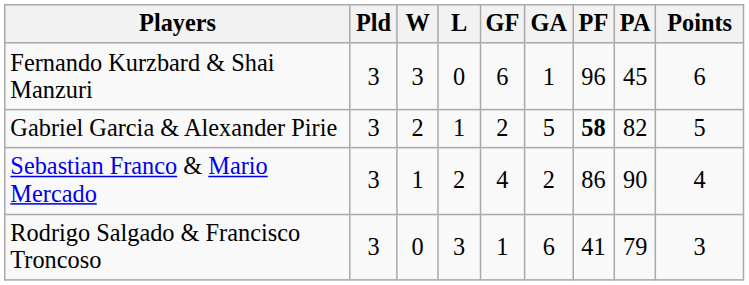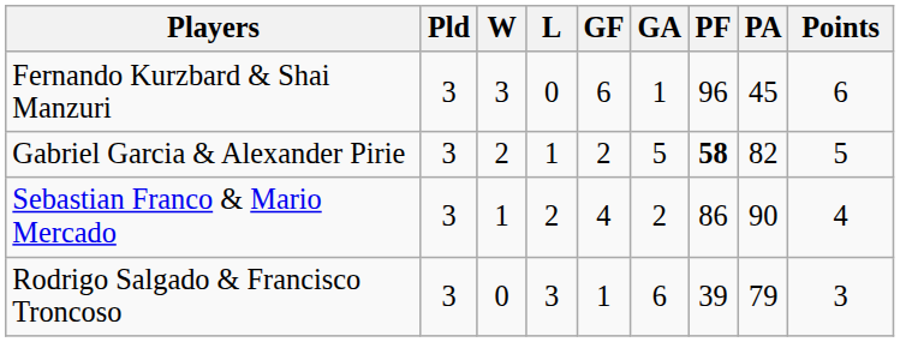 <table class=wikitable style="text-align:center">
 <tr>
 <th width=220>Players</th>
 <th width=20>Pld</th>
 <th width=20>W</th>
 <th width=20>L</th>
 <th width=20>GF</th>
 <th width=20>GA</th>
 <th width=20>PF</th>
 <th width=20>PA</th>
 <th width=50>Points</th>
 </tr>
 <tr>
 <td align=left> Fernando Kurzbard & Shai Manzuri</td>
 <td>3</td>
 <td>3</td>
 <td>0</td>
 <td>6</td>
 <td>1</td>
 <td>96</td>
 <td>45</td>
 <td>6</td>
 </tr>
 <tr>
 <td align=left> Gabriel Garcia & Alexander Pirie</td>
 <td>3</td>
 <td>2</td>
 <td>1</td>
 <td>2</td>
 <td>5</td>
 <td><strong>58</strong></td>
 <td>82</td>
 <td>5</td>
 </tr>
 <tr>
 <td align=left> <a href='#'>Sebastian Franco</a> & <a href='#'>Mario Mercado</a></td>
 <td>3</td>
 <td>1</td>
 <td>2</td>
 <td>4</td>
 <td>2</td>
 <td>86</td>
 <td>90</td>
 <td>4</td>
 </tr>
 <tr>
 <td align=left> Rodrigo Salgado & Francisco Troncoso</td>
 <td>3</td>
 <td>0</td>
 <td>3</td>
 <td>1</td>
 <td>6</td>
-<td>41</td>
+<td>39</td>
 <td>79</td>
 <td>3</td>
 </tr>
 </table>
